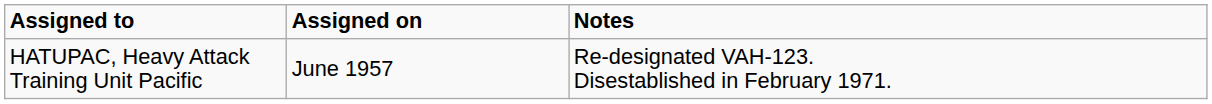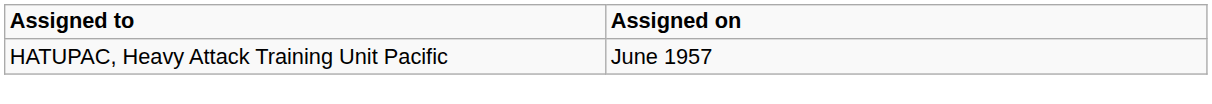 <table class="wikitable" style="width: 70%;">
 <tr>
 <td style="width: 200px;"><strong>Assigned to</strong></td>
 <td style="width: 200px;"><strong>Assigned on</strong></td>
-<td><strong>Notes</strong></td>
 </tr>
 <tr>
 <td>HATUPAC, Heavy Attack Training Unit Pacific</td>
 <td>June 1957</td>
-<td>Re-designated VAH-123.<br>Disestablished in February 1971.</td>
 </tr>
 </table>
